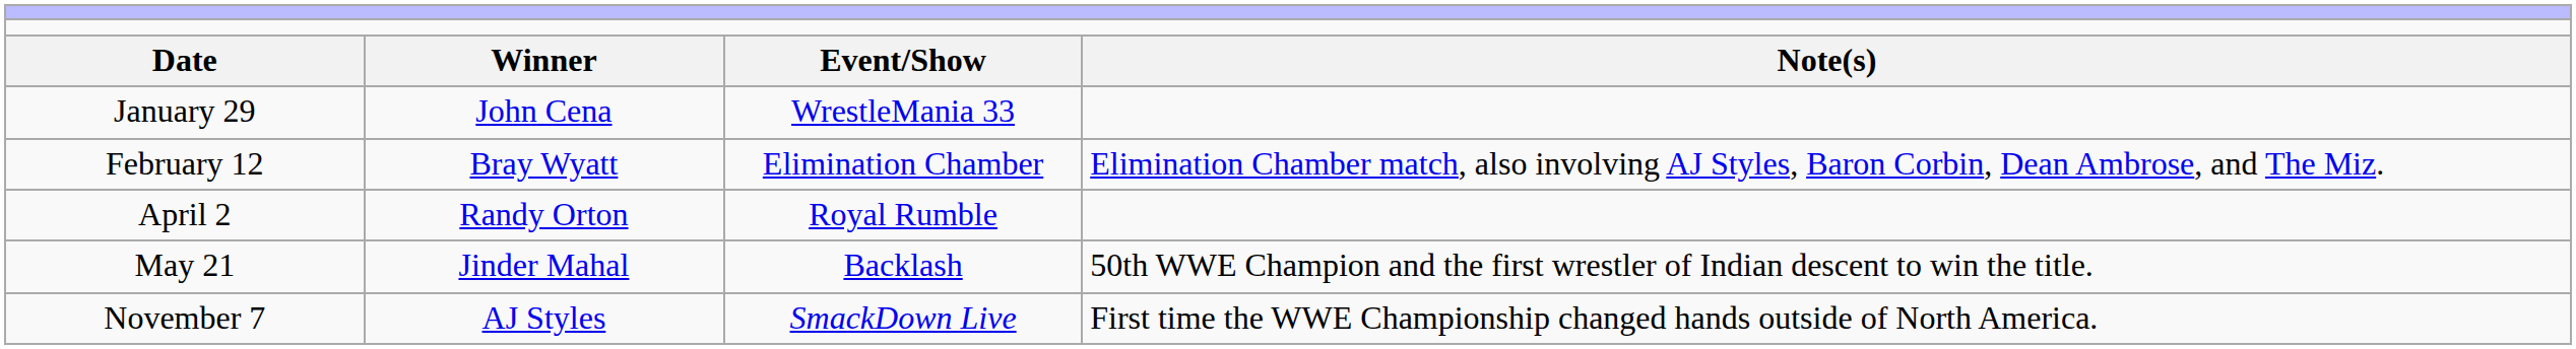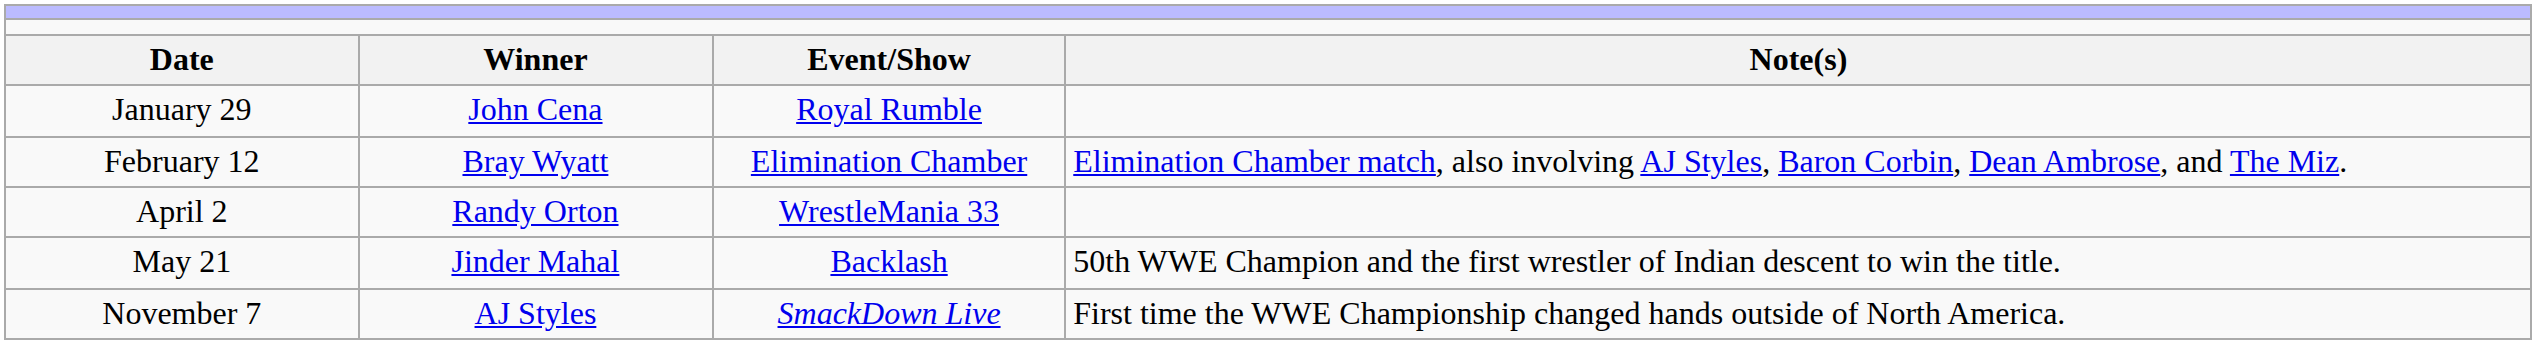 <table class="wikitable" style="text-align:center; width:100%;">
 <tr style="background:#BBF;">
 <td colspan="5"></td>
 </tr>
 <tr>
 <td colspan="5"><strong></strong></td>
 </tr>
 <tr>
 <th width=14%>Date</th>
 <th width=14%>Winner</th>
 <th width=14%>Event/Show</th>
 <th width=58%>Note(s)</th>
 </tr>
 <tr>
 <td>January 29</td>
 <td><a href='#'>John Cena</a></td>
-<td><a href='#'>WrestleMania 33</a></td>
+<td><a href='#'>Royal Rumble</a></td>
 <td align=left></td>
 </tr>
 <tr>
 <td>February 12</td>
 <td><a href='#'>Bray Wyatt</a></td>
 <td><a href='#'>Elimination Chamber</a></td>
 <td align=left><a href='#'>Elimination Chamber match</a>, also involving <a href='#'>AJ Styles</a>, <a href='#'>Baron Corbin</a>, <a href='#'>Dean Ambrose</a>, and <a href='#'>The Miz</a>.</td>
 </tr>
 <tr>
 <td>April 2</td>
 <td><a href='#'>Randy Orton</a></td>
-<td><a href='#'>Royal Rumble</a></td>
+<td><a href='#'>WrestleMania 33</a></td>
 <td align=left></td>
 </tr>
 <tr>
 <td>May 21</td>
 <td><a href='#'>Jinder Mahal</a></td>
 <td><a href='#'>Backlash</a></td>
 <td align=left>50th WWE Champion and the first wrestler of Indian descent to win the title.</td>
 </tr>
 <tr>
 <td>November 7</td>
 <td><a href='#'>AJ Styles</a></td>
 <td><em><a href='#'>SmackDown Live</a></em></td>
 <td align=left>First time the WWE Championship changed hands outside of North America.</td>
 </tr>
 <tr>
 </tr>
 </table>
